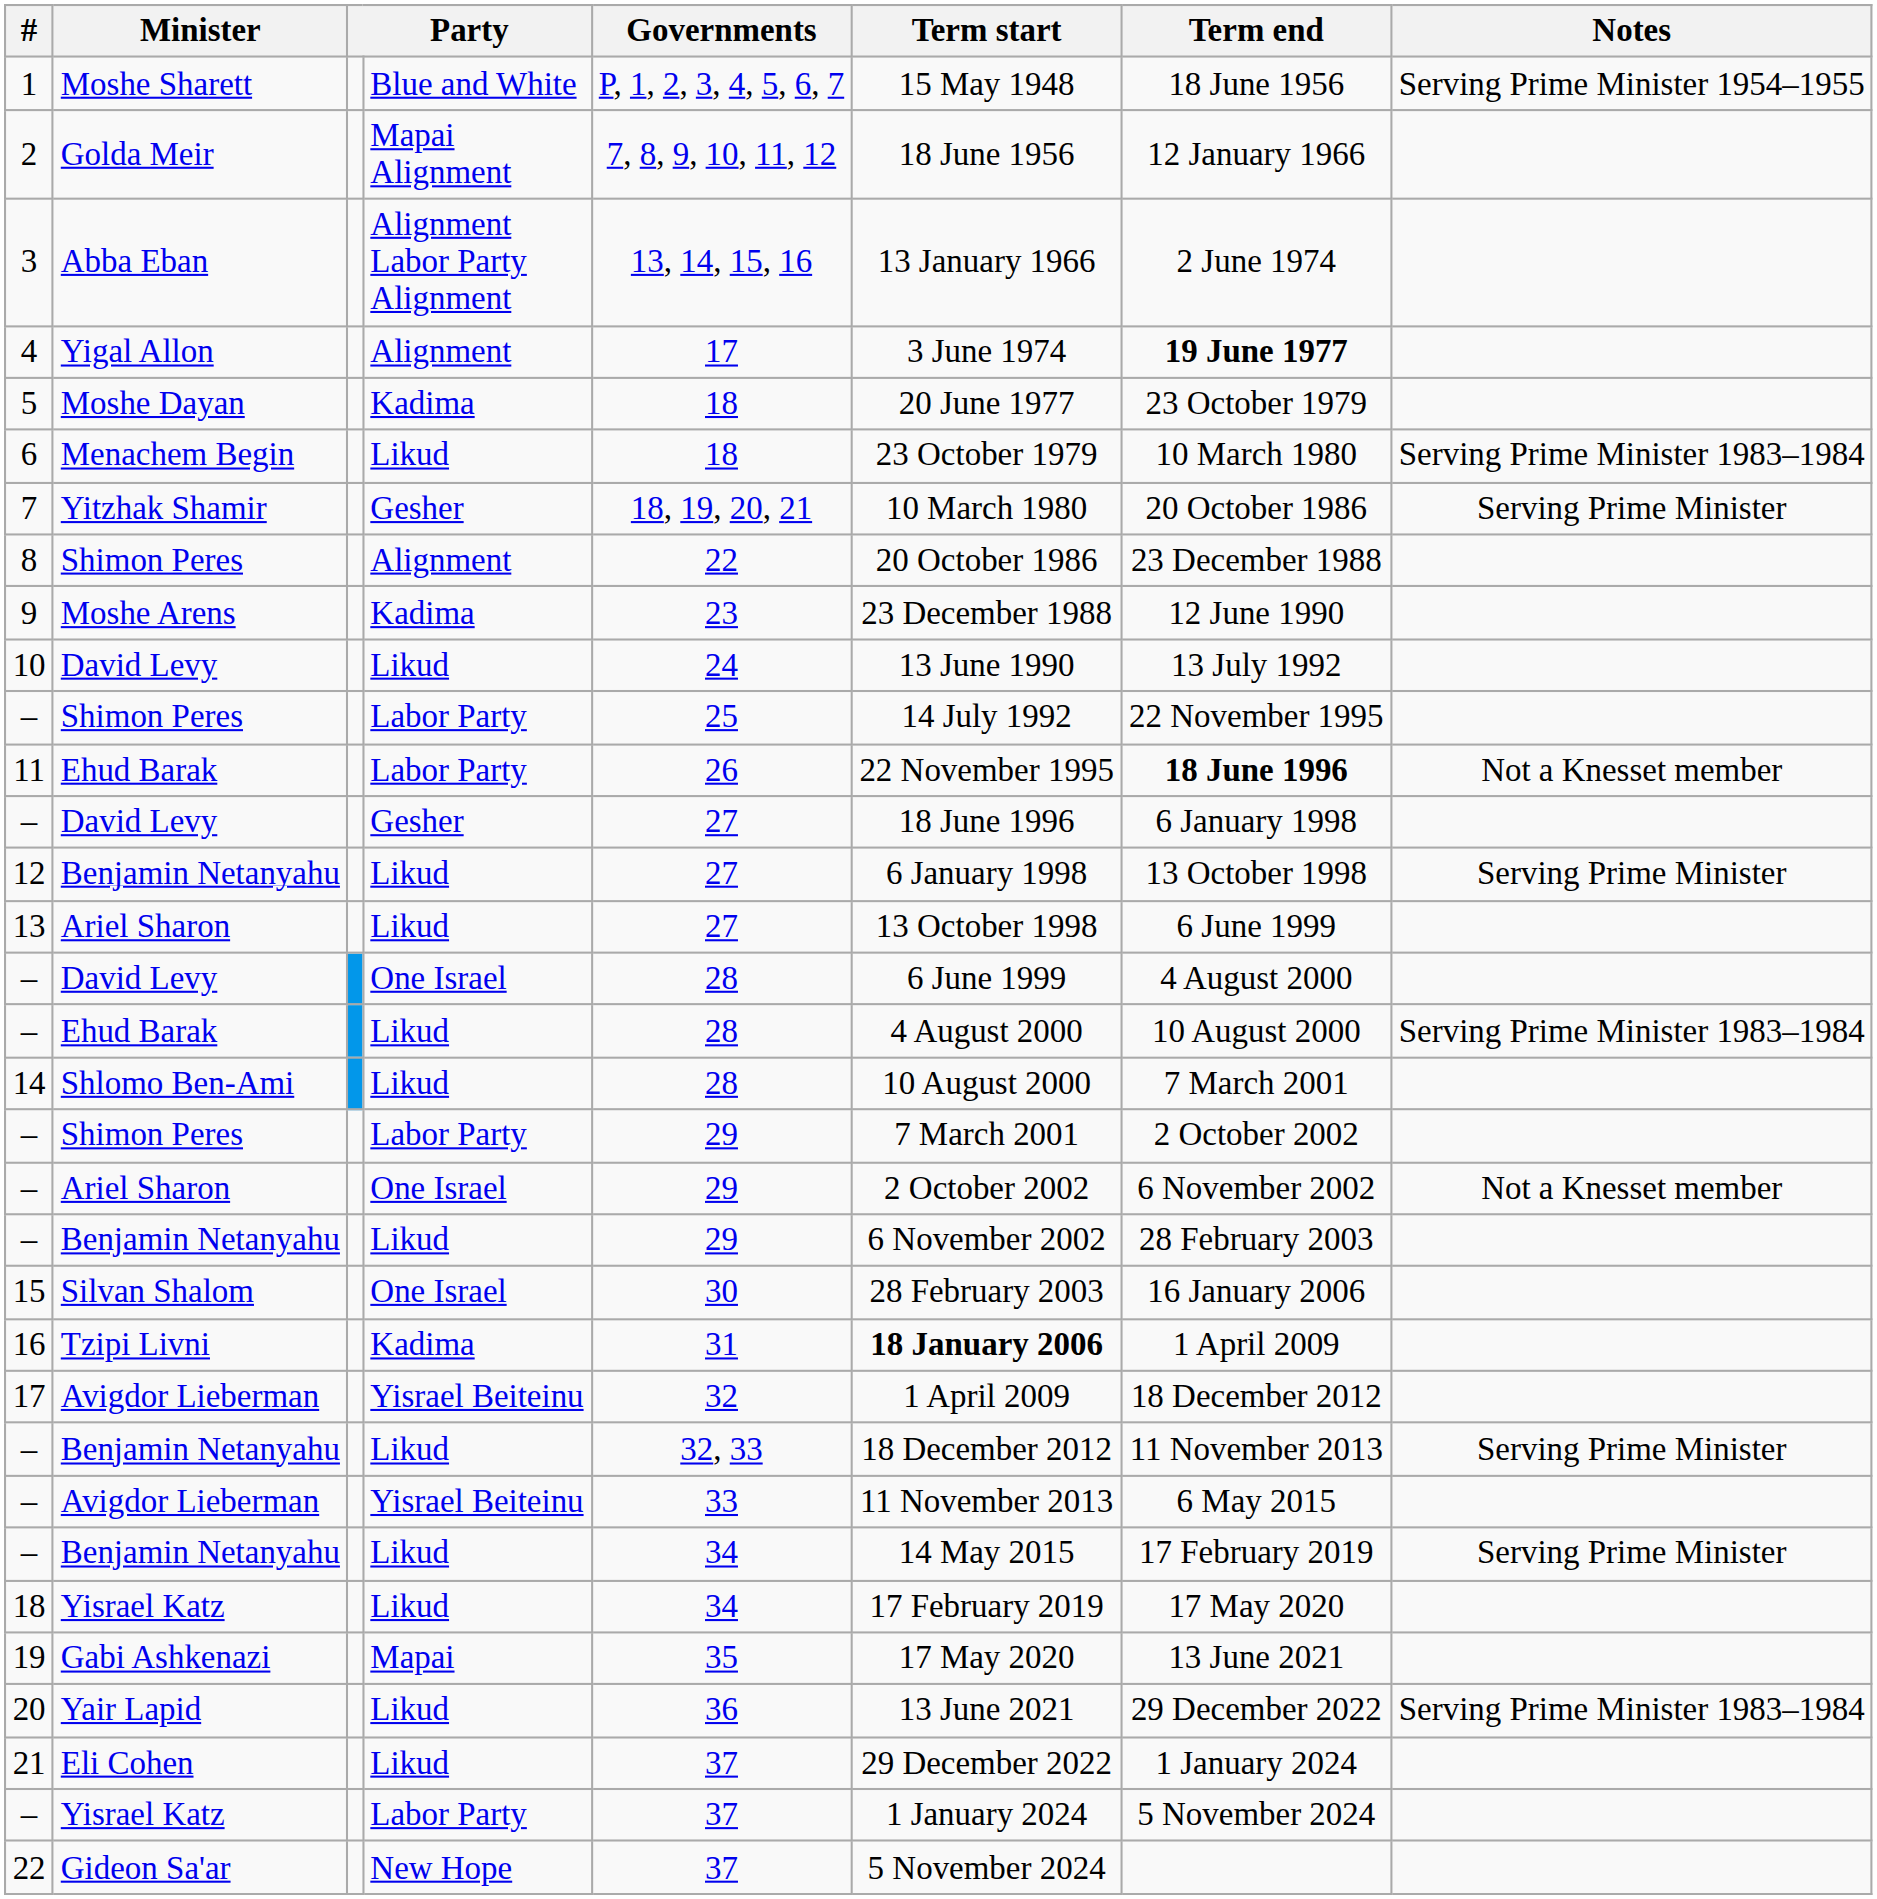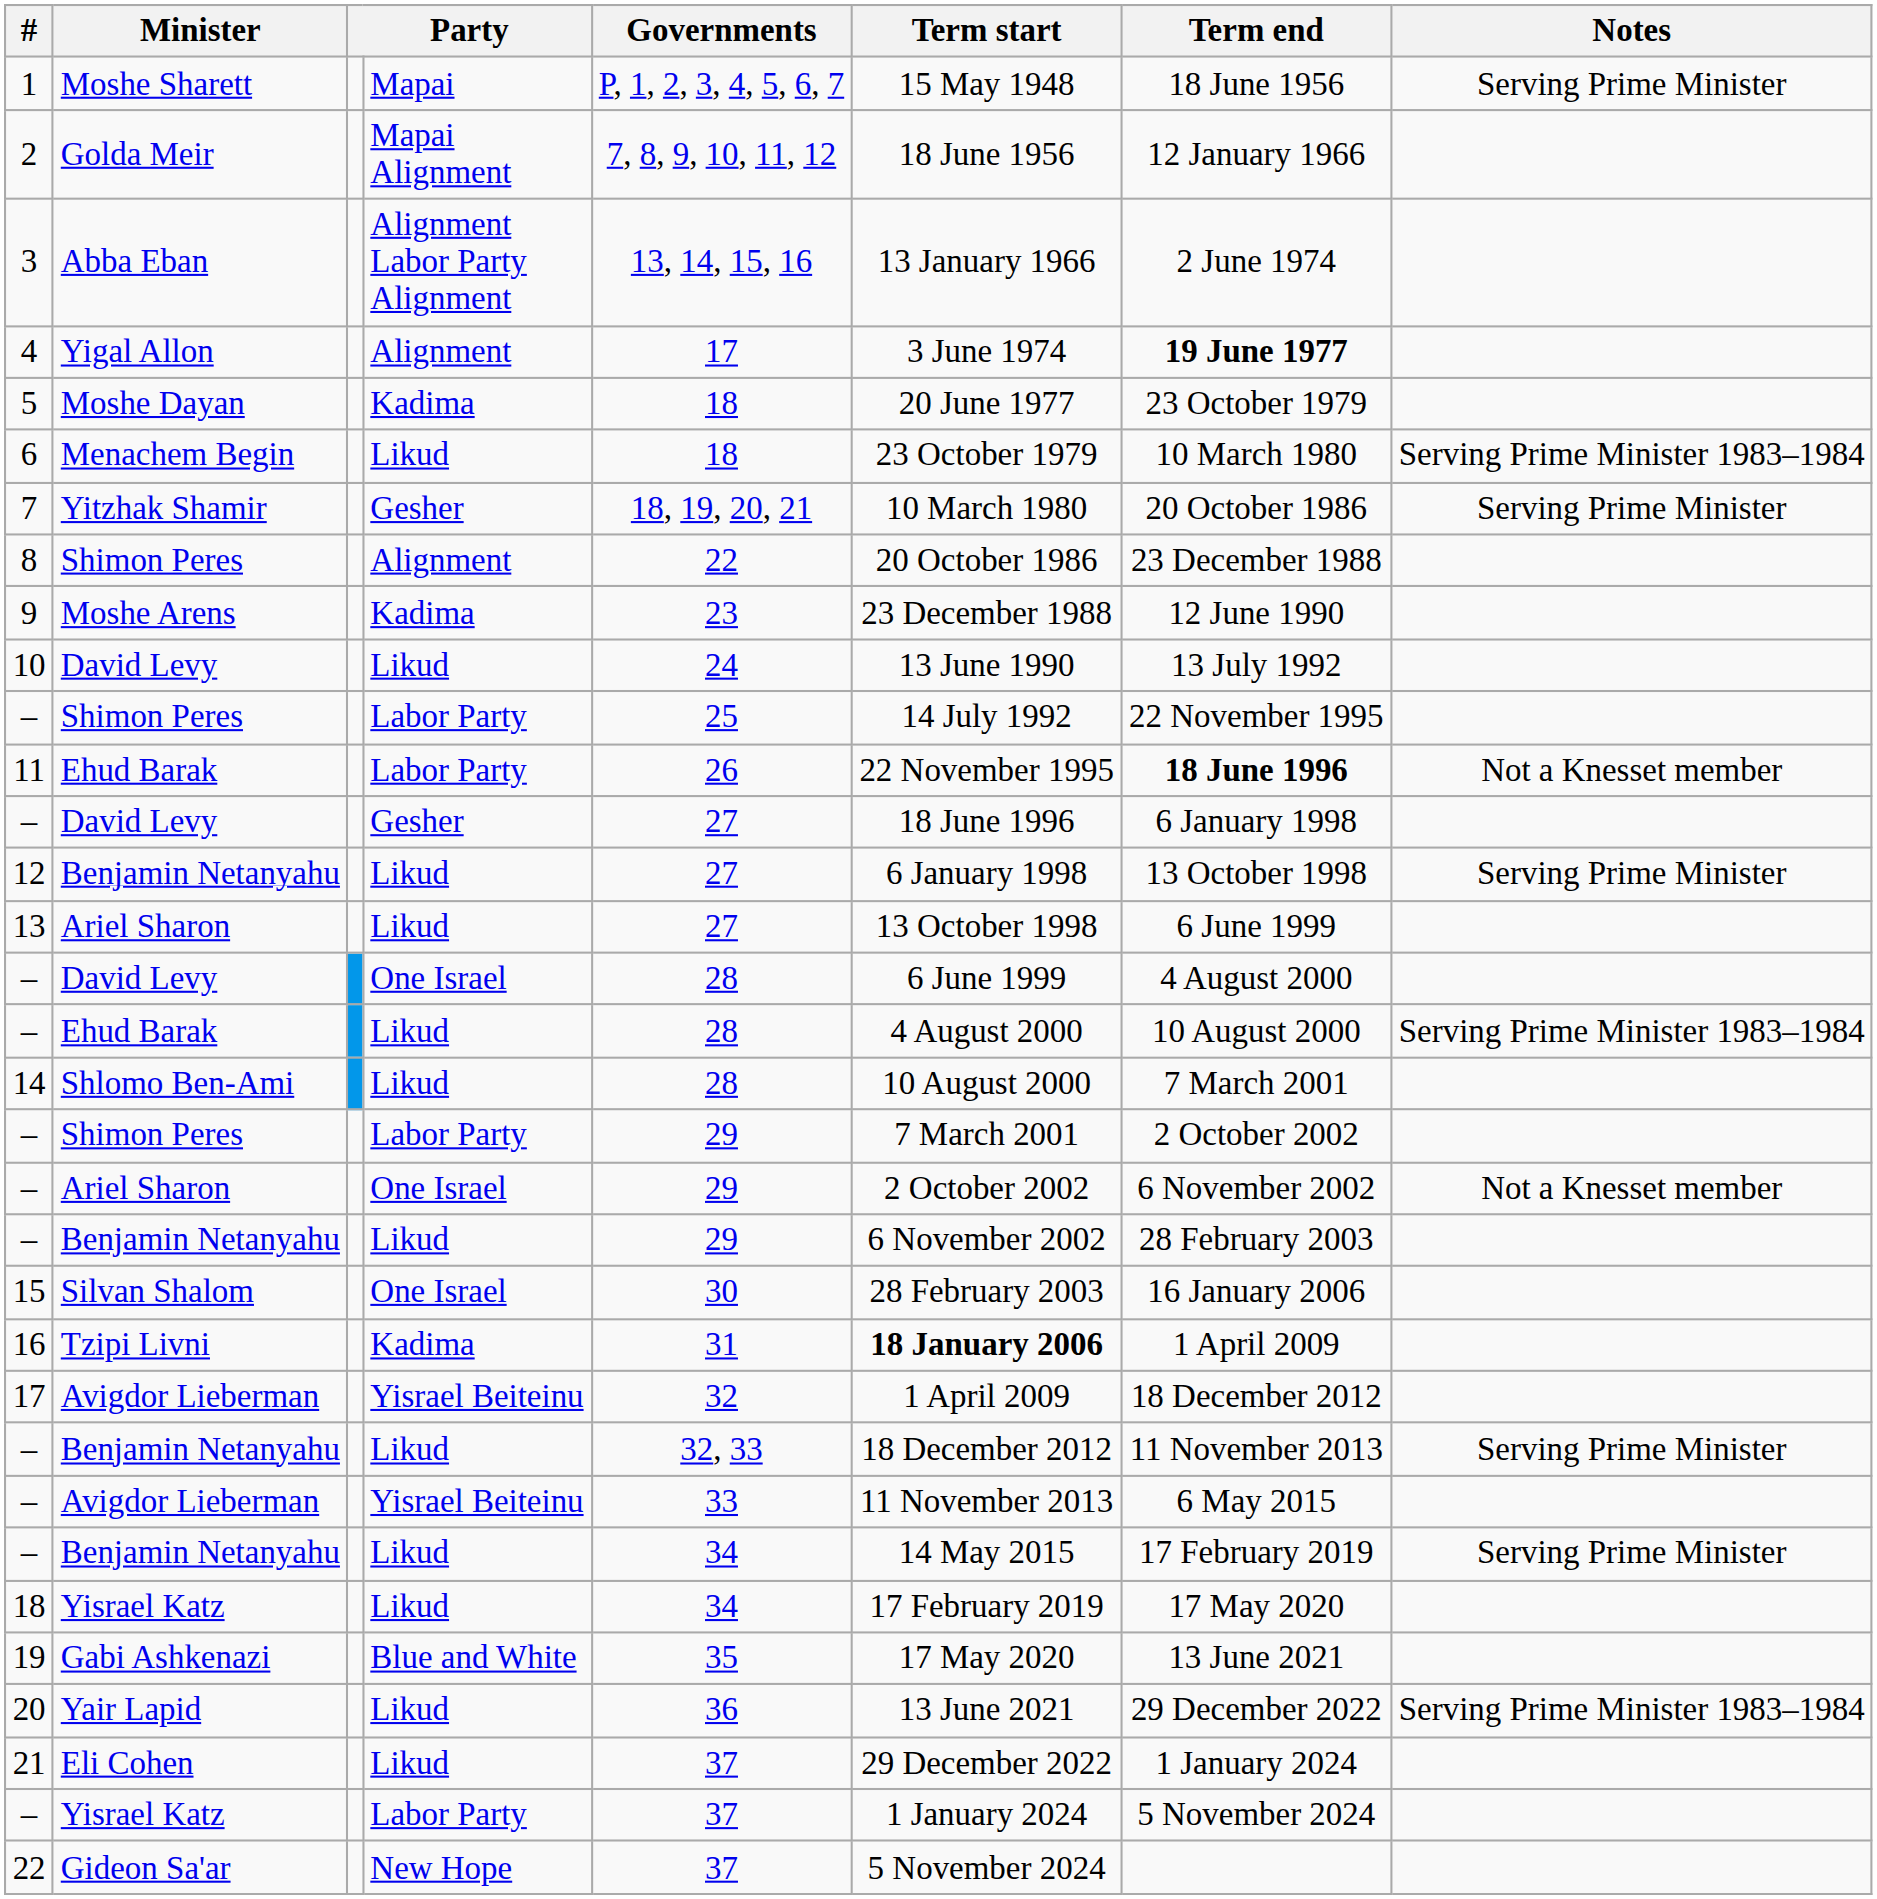 <table class=wikitable style=text-align:center>
 <tr>
 <th>#</th>
 <th>Minister</th>
 <th colspan=2>Party</th>
 <th>Governments</th>
 <th>Term start</th>
 <th>Term end</th>
 <th>Notes</th>
 </tr>
 <tr>
 <td>1</td>
 <td align=left><a href='#'>Moshe Sharett</a></td>
 <td bgcolor=></td>
-<td align=left><a href='#'>Blue and White</a></td>
+<td align=left><a href='#'>Mapai</a></td>
 <td><a href='#'>P</a>, <a href='#'>1</a>, <a href='#'>2</a>, <a href='#'>3</a>, <a href='#'>4</a>, <a href='#'>5</a>, <a href='#'>6</a>, <a href='#'>7</a></td>
 <td>15 May 1948</td>
 <td>18 June 1956</td>
-<td>Serving Prime Minister 1954–1955</td>
+<td>Serving Prime Minister</td>
 </tr>
 <tr>
 <td>2</td>
 <td align=left><a href='#'>Golda Meir</a></td>
 <td bgcolor=></td>
 <td align=left><a href='#'>Mapai</a><br><a href='#'>Alignment</a></td>
 <td><a href='#'>7</a>, <a href='#'>8</a>, <a href='#'>9</a>, <a href='#'>10</a>, <a href='#'>11</a>, <a href='#'>12</a></td>
 <td>18 June 1956</td>
 <td>12 January 1966</td>
 <td></td>
 </tr>
 <tr>
 <td>3</td>
 <td align=left><a href='#'>Abba Eban</a></td>
 <td bgcolor=></td>
 <td align=left><a href='#'>Alignment</a><br><a href='#'>Labor Party</a><br><a href='#'>Alignment</a></td>
 <td><a href='#'>13</a>, <a href='#'>14</a>, <a href='#'>15</a>, <a href='#'>16</a></td>
 <td>13 January 1966</td>
 <td>2 June 1974</td>
 <td></td>
 </tr>
 <tr>
 <td>4</td>
 <td align=left><a href='#'>Yigal Allon</a></td>
 <td bgcolor=></td>
 <td align=left><a href='#'>Alignment</a></td>
 <td><a href='#'>17</a></td>
 <td>3 June 1974</td>
 <td><strong>19 June 1977</strong></td>
 <td></td>
 </tr>
 <tr>
 <td>5</td>
 <td align=left><a href='#'>Moshe Dayan</a></td>
 <td bgcolor=></td>
 <td align=left><a href='#'>Kadima</a></td>
 <td><a href='#'>18</a></td>
 <td>20 June 1977</td>
 <td>23 October 1979</td>
 <td></td>
 </tr>
 <tr>
 <td>6</td>
 <td align=left><a href='#'>Menachem Begin</a></td>
 <td bgcolor=></td>
 <td align=left><a href='#'>Likud</a></td>
 <td><a href='#'>18</a></td>
 <td>23 October 1979</td>
 <td>10 March 1980</td>
 <td>Serving Prime Minister 1983–1984</td>
 </tr>
 <tr>
 <td>7</td>
 <td align=left><a href='#'>Yitzhak Shamir</a></td>
 <td bgcolor=></td>
 <td align=left><a href='#'>Gesher</a></td>
 <td><a href='#'>18</a>, <a href='#'>19</a>, <a href='#'>20</a>, <a href='#'>21</a></td>
 <td>10 March 1980</td>
 <td>20 October 1986</td>
 <td>Serving Prime Minister</td>
 </tr>
 <tr>
 <td>8</td>
 <td align=left><a href='#'>Shimon Peres</a></td>
 <td bgcolor=></td>
 <td align=left><a href='#'>Alignment</a></td>
 <td><a href='#'>22</a></td>
 <td>20 October 1986</td>
 <td>23 December 1988</td>
 <td></td>
 </tr>
 <tr>
 <td>9</td>
 <td align=left><a href='#'>Moshe Arens</a></td>
 <td bgcolor=></td>
 <td align=left><a href='#'>Kadima</a></td>
 <td><a href='#'>23</a></td>
 <td>23 December 1988</td>
 <td>12 June 1990</td>
 <td></td>
 </tr>
 <tr>
 <td>10</td>
 <td align=left><a href='#'>David Levy</a></td>
 <td bgcolor=></td>
 <td align=left><a href='#'>Likud</a></td>
 <td><a href='#'>24</a></td>
 <td>13 June 1990</td>
 <td>13 July 1992</td>
 <td></td>
 </tr>
 <tr>
 <td>–</td>
 <td align=left><a href='#'>Shimon Peres</a></td>
 <td bgcolor=></td>
 <td align=left><a href='#'>Labor Party</a></td>
 <td><a href='#'>25</a></td>
 <td>14 July 1992</td>
 <td>22 November 1995</td>
 <td></td>
 </tr>
 <tr>
 <td>11</td>
 <td align=left><a href='#'>Ehud Barak</a></td>
 <td bgcolor=></td>
 <td align=left><a href='#'>Labor Party</a></td>
 <td><a href='#'>26</a></td>
 <td>22 November 1995</td>
 <td><strong>18 June 1996</strong></td>
 <td>Not a Knesset member</td>
 </tr>
 <tr>
 <td>–</td>
 <td align=left><a href='#'>David Levy</a></td>
 <td bgcolor=></td>
 <td align=left><a href='#'>Gesher</a></td>
 <td><a href='#'>27</a></td>
 <td>18 June 1996</td>
 <td>6 January 1998</td>
 <td></td>
 </tr>
 <tr>
 <td>12</td>
 <td align=left><a href='#'>Benjamin Netanyahu</a></td>
 <td bgcolor=></td>
 <td align=left><a href='#'>Likud</a></td>
 <td><a href='#'>27</a></td>
 <td>6 January 1998</td>
 <td>13 October 1998</td>
 <td>Serving Prime Minister</td>
 </tr>
 <tr>
 <td>13</td>
 <td align=left><a href='#'>Ariel Sharon</a></td>
 <td bgcolor=></td>
 <td align=left><a href='#'>Likud</a></td>
 <td><a href='#'>27</a></td>
 <td>13 October 1998</td>
 <td>6 June 1999</td>
 <td></td>
 </tr>
 <tr>
 <td>–</td>
 <td align=left><a href='#'>David Levy</a></td>
 <td bgcolor=#0297EA></td>
 <td align=left><a href='#'>One Israel</a></td>
 <td><a href='#'>28</a></td>
 <td>6 June 1999</td>
 <td>4 August 2000</td>
 <td></td>
 </tr>
 <tr>
 <td>–</td>
 <td align=left><a href='#'>Ehud Barak</a></td>
 <td bgcolor=#0297EA></td>
 <td align=left><a href='#'>Likud</a></td>
 <td><a href='#'>28</a></td>
 <td>4 August 2000</td>
 <td>10 August 2000</td>
 <td>Serving Prime Minister 1983–1984</td>
 </tr>
 <tr>
 <td>14</td>
 <td align=left><a href='#'>Shlomo Ben-Ami</a></td>
 <td bgcolor=#0297EA></td>
 <td align=left><a href='#'>Likud</a></td>
 <td><a href='#'>28</a></td>
 <td>10 August 2000</td>
 <td>7 March 2001</td>
 <td></td>
 </tr>
 <tr>
 <td>–</td>
 <td align=left><a href='#'>Shimon Peres</a></td>
 <td bgcolor=></td>
 <td align=left><a href='#'>Labor Party</a></td>
 <td><a href='#'>29</a></td>
 <td>7 March 2001</td>
 <td>2 October 2002</td>
 <td></td>
 </tr>
 <tr>
 <td>–</td>
 <td align=left><a href='#'>Ariel Sharon</a></td>
 <td bgcolor=></td>
 <td align=left><a href='#'>One Israel</a></td>
 <td><a href='#'>29</a></td>
 <td>2 October 2002</td>
 <td>6 November 2002</td>
 <td>Not a Knesset member</td>
 </tr>
 <tr>
 <td>–</td>
 <td align=left><a href='#'>Benjamin Netanyahu</a></td>
 <td bgcolor=></td>
 <td align=left><a href='#'>Likud</a></td>
 <td><a href='#'>29</a></td>
 <td>6 November 2002</td>
 <td>28 February 2003</td>
 <td></td>
 </tr>
 <tr>
 <td>15</td>
 <td align=left><a href='#'>Silvan Shalom</a></td>
 <td bgcolor=></td>
 <td align=left><a href='#'>One Israel</a></td>
 <td><a href='#'>30</a></td>
 <td>28 February 2003</td>
 <td>16 January 2006</td>
 <td></td>
 </tr>
 <tr>
 <td>16</td>
 <td align=left><a href='#'>Tzipi Livni</a></td>
 <td bgcolor=></td>
 <td align=left><a href='#'>Kadima</a></td>
 <td><a href='#'>31</a></td>
 <td><strong>18 January 2006</strong></td>
 <td>1 April 2009</td>
 <td></td>
 </tr>
 <tr>
 <td>17</td>
 <td align=left><a href='#'>Avigdor Lieberman</a></td>
 <td bgcolor=></td>
 <td align=left><a href='#'>Yisrael Beiteinu</a></td>
 <td><a href='#'>32</a></td>
 <td>1 April 2009</td>
 <td>18 December 2012</td>
 <td></td>
 </tr>
 <tr>
 <td>–</td>
 <td align=left><a href='#'>Benjamin Netanyahu</a></td>
 <td bgcolor=></td>
 <td align=left><a href='#'>Likud</a></td>
 <td><a href='#'>32</a>, <a href='#'>33</a></td>
 <td>18 December 2012</td>
 <td>11 November 2013</td>
 <td>Serving Prime Minister</td>
 </tr>
 <tr>
 <td>–</td>
 <td align=left><a href='#'>Avigdor Lieberman</a></td>
 <td bgcolor=></td>
 <td align=left><a href='#'>Yisrael Beiteinu</a></td>
 <td><a href='#'>33</a></td>
 <td>11 November 2013</td>
 <td>6 May 2015</td>
 <td></td>
 </tr>
 <tr>
 <td>–</td>
 <td align=left><a href='#'>Benjamin Netanyahu</a></td>
 <td bgcolor=></td>
 <td align=left><a href='#'>Likud</a></td>
 <td><a href='#'>34</a></td>
 <td>14 May 2015</td>
 <td>17 February 2019</td>
 <td>Serving Prime Minister</td>
 </tr>
 <tr>
 <td>18</td>
 <td align=left><a href='#'>Yisrael Katz</a></td>
 <td bgcolor=></td>
 <td align=left><a href='#'>Likud</a></td>
 <td><a href='#'>34</a></td>
 <td>17 February 2019</td>
 <td>17 May 2020</td>
 <td></td>
 </tr>
 <tr>
 <td>19</td>
 <td align=left><a href='#'>Gabi Ashkenazi</a></td>
 <td bgcolor=></td>
-<td align=left><a href='#'>Mapai</a></td>
+<td align=left><a href='#'>Blue and White</a></td>
 <td><a href='#'>35</a></td>
 <td>17 May 2020</td>
 <td>13 June 2021</td>
 <td></td>
 </tr>
 <tr>
 <td>20</td>
 <td align=left><a href='#'>Yair Lapid</a></td>
 <td bgcolor=></td>
 <td align=left><a href='#'>Likud</a></td>
 <td><a href='#'>36</a></td>
 <td>13 June 2021</td>
 <td>29 December 2022</td>
 <td>Serving Prime Minister 1983–1984</td>
 </tr>
 <tr>
 <td>21</td>
 <td align=left><a href='#'>Eli Cohen</a></td>
 <td bgcolor=></td>
 <td align=left><a href='#'>Likud</a></td>
 <td><a href='#'>37</a></td>
 <td>29 December 2022</td>
 <td>1 January 2024</td>
 <td></td>
 </tr>
 <tr>
 <td>–</td>
 <td align=left><a href='#'>Yisrael Katz</a></td>
 <td bgcolor=></td>
 <td align=left><a href='#'>Labor Party</a></td>
 <td><a href='#'>37</a></td>
 <td>1 January 2024</td>
 <td>5 November 2024</td>
 <td></td>
 </tr>
 <tr>
 <td>22</td>
 <td align=left><a href='#'>Gideon Sa'ar</a></td>
 <td bgcolor=></td>
 <td align=left><a href='#'>New Hope</a></td>
 <td><a href='#'>37</a></td>
 <td>5 November 2024</td>
 <td></td>
 <td></td>
 </tr>
 </table>
